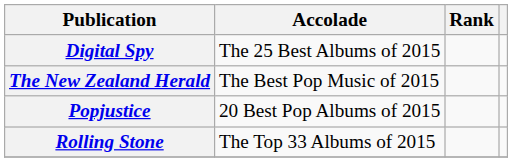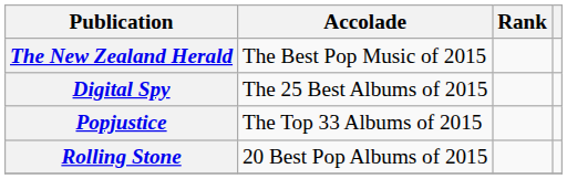 <table class="sortable wikitable plainrowheaders">
 <tr>
 <th>Publication</th>
 <th>Accolade</th>
 <th>Rank</th>
 <th class="unsortable"></th>
 </tr>
 <tr>
+<th scope="row"><em><a href='#'>The New Zealand Herald</a></em></th>
+<td>The Best Pop Music of 2015</td>
+<td></td>
+<td></td>
+</tr>
+<tr>
 <th scope="row"><em><a href='#'>Digital Spy</a></em></th>
 <td>The 25 Best Albums of 2015</td>
 <td></td>
 <td></td>
 </tr>
 <tr>
-<th scope="row"><em><a href='#'>The New Zealand Herald</a></em></th>
-<td>The Best Pop Music of 2015</td>
-<td></td>
-<td></td>
-</tr>
-<tr>
 <th scope="row"><em><a href='#'>Popjustice</a></em></th>
-<td>20 Best Pop Albums of 2015</td>
+<td>The Top 33 Albums of 2015</td>
 <td></td>
 <td></td>
 </tr>
 <tr>
 <th scope="row"><em><a href='#'>Rolling Stone</a></em></th>
-<td>The Top 33 Albums of 2015</td>
+<td>20 Best Pop Albums of 2015</td>
 <td></td>
 <td></td>
 </tr>
 <tr>
 </tr>
 </table>
